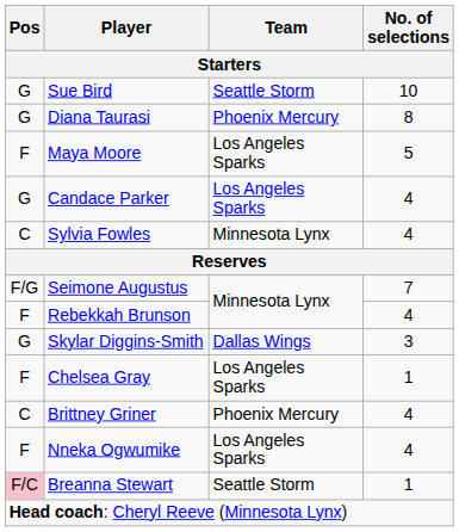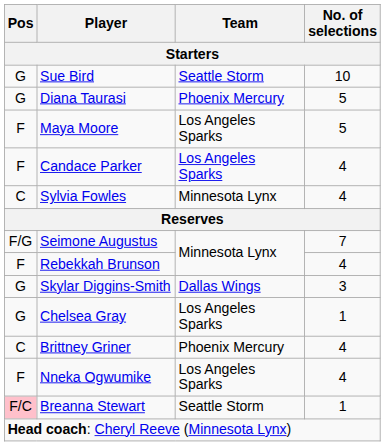 <table class="wikitable" style="text-align:center">
 <tr>
 <th scope="col" width="25px">Pos</th>
 <th scope="col" width="150px">Player</th>
 <th scope="col" width="140px">Team</th>
 <th scope="col" width="75px">No. of selections</th>
 </tr>
 <tr>
 <th scope="col" colspan="5">Starters</th>
 </tr>
 <tr>
 <td>G</td>
 <td style="text-align:left"><a href='#'>Sue Bird</a></td>
 <td style="text-align:left"><a href='#'>Seattle Storm</a></td>
 <td>10</td>
 </tr>
 <tr>
 <td>G</td>
 <td style="text-align:left"><a href='#'>Diana Taurasi</a></td>
 <td style="text-align:left"><a href='#'>Phoenix Mercury</a></td>
-<td>8</td>
+<td>5</td>
 </tr>
 <tr>
 <td>F</td>
 <td style="text-align:left"><a href='#'>Maya Moore</a></td>
 <td style="text-align:left">Los Angeles Sparks</td>
 <td>5</td>
 </tr>
 <tr>
-<td>G</td>
+<td>F</td>
 <td style="text-align:left"><a href='#'>Candace Parker</a></td>
 <td style="text-align:left"><a href='#'>Los Angeles Sparks</a></td>
 <td>4</td>
 </tr>
 <tr>
 <td>C</td>
 <td style="text-align:left"><a href='#'>Sylvia Fowles</a></td>
 <td style="text-align:left">Minnesota Lynx</td>
 <td>4</td>
 </tr>
 <tr>
 <th scope="col" colspan="5">Reserves</th>
 </tr>
 <tr>
 <td>F/G</td>
 <td style="text-align:left"><a href='#'>Seimone Augustus</a></td>
 <td rowspan=2 style="text-align:left">Minnesota Lynx</td>
 <td>7</td>
 </tr>
 <tr>
 <td>F</td>
 <td style="text-align:left"><a href='#'>Rebekkah Brunson</a></td>
 <td>4</td>
 </tr>
 <tr>
 <td>G</td>
 <td style="text-align:left"><a href='#'>Skylar Diggins-Smith</a></td>
 <td style="text-align:left"><a href='#'>Dallas Wings</a></td>
 <td>3</td>
 </tr>
 <tr>
-<td>F</td>
+<td>G</td>
 <td style="text-align:left"><a href='#'>Chelsea Gray</a></td>
 <td style="text-align:left">Los Angeles Sparks</td>
 <td>1</td>
 </tr>
 <tr>
 <td>C</td>
 <td style="text-align:left"><a href='#'>Brittney Griner</a></td>
 <td style="text-align:left">Phoenix Mercury</td>
 <td>4</td>
 </tr>
 <tr>
 <td>F</td>
 <td style="text-align:left"><a href='#'>Nneka Ogwumike</a></td>
 <td style="text-align:left">Los Angeles Sparks</td>
 <td>4</td>
 </tr>
 <tr>
 <td style="background: pink;">F/C</td>
 <td style="text-align:left"><a href='#'>Breanna Stewart</a></td>
 <td style="text-align:left">Seattle Storm</td>
 <td>1</td>
 </tr>
 <tr>
 <td style="text-align:left" colspan="5"><strong>Head coach</strong>: <a href='#'>Cheryl Reeve</a> (<a href='#'>Minnesota Lynx</a>)</td>
 </tr>
 </table>
